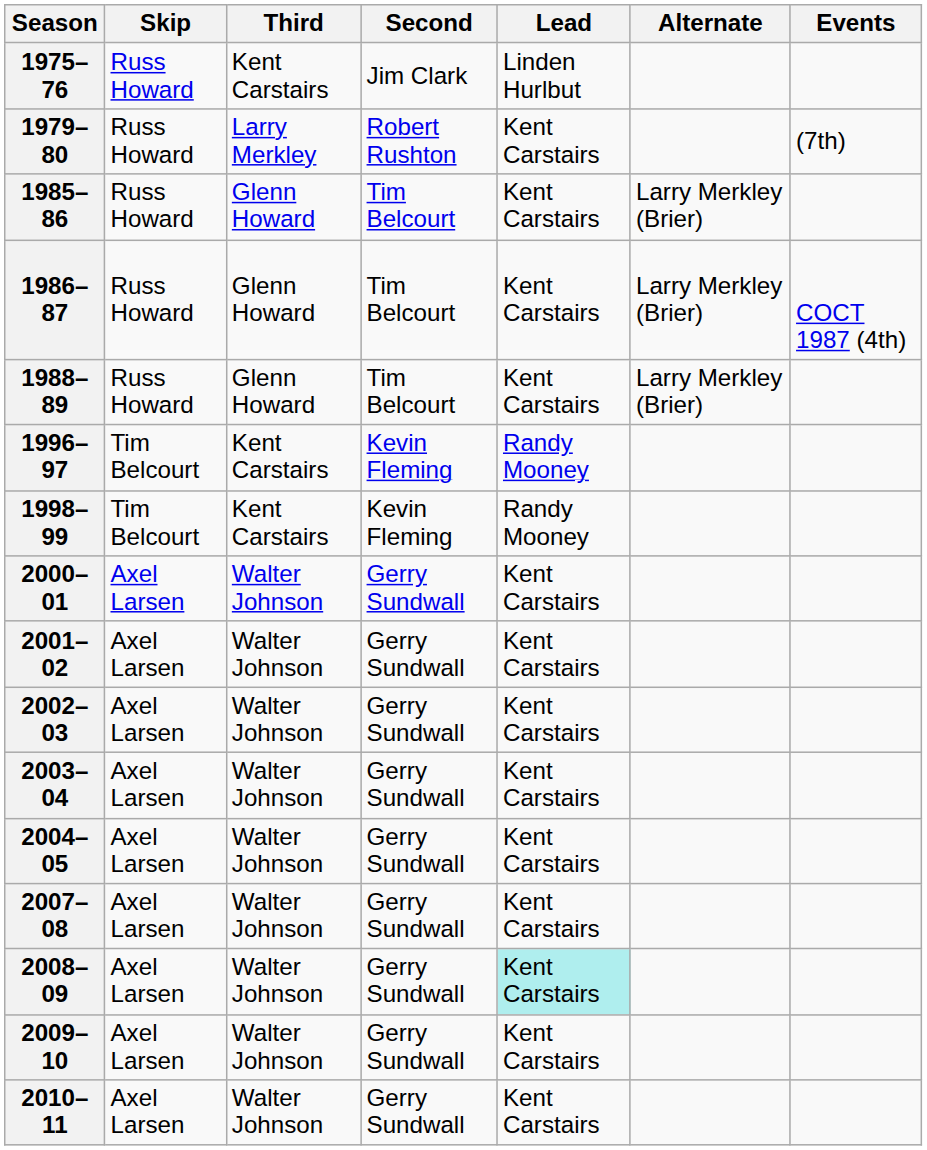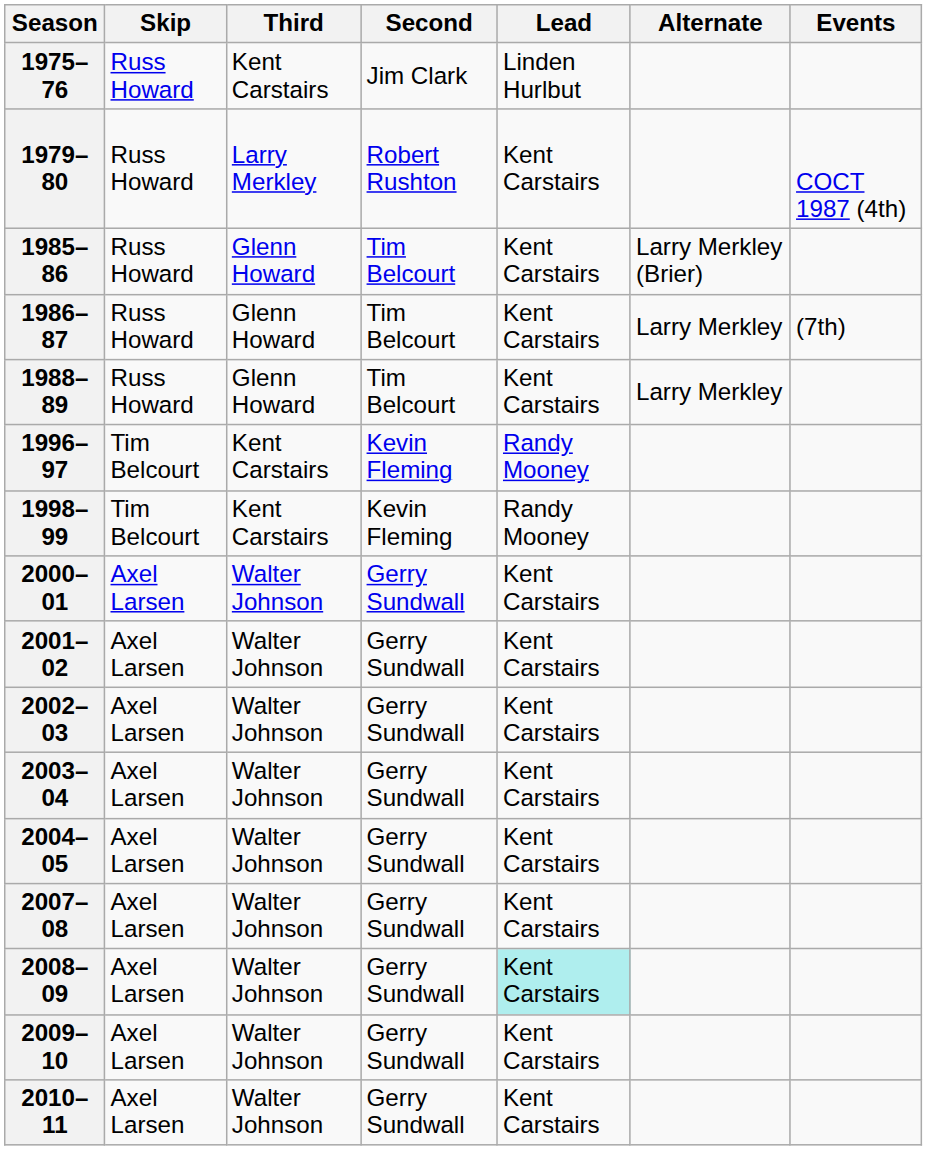 <table class="wikitable">
 <tr>
 <th scope="col">Season</th>
 <th scope="col">Skip</th>
 <th scope="col">Third</th>
 <th scope="col">Second</th>
 <th scope="col">Lead</th>
 <th scope="col">Alternate</th>
 <th scope="col">Events</th>
 </tr>
 <tr>
 <th scope="row">1975–76</th>
 <td><a href='#'>Russ Howard</a></td>
 <td>Kent Carstairs</td>
 <td>Jim Clark</td>
 <td>Linden Hurlbut</td>
 <td></td>
 <td></td>
 </tr>
 <tr>
 <th scope="row">1979–80</th>
 <td>Russ Howard</td>
 <td><a href='#'>Larry Merkley</a></td>
 <td><a href='#'>Robert Rushton</a></td>
 <td>Kent Carstairs</td>
 <td></td>
-<td> (7th)</td>
+<td> <br> <br><a href='#'>COCT 1987</a> (4th)</td>
 </tr>
 <tr>
 <th scope="row">1985–86</th>
 <td>Russ Howard</td>
 <td><a href='#'>Glenn Howard</a></td>
 <td><a href='#'>Tim Belcourt</a></td>
 <td>Kent Carstairs</td>
 <td>Larry Merkley (Brier)</td>
 <td> </td>
 </tr>
 <tr>
 <th scope="row">1986–87</th>
 <td>Russ Howard</td>
 <td>Glenn Howard</td>
 <td>Tim Belcourt</td>
 <td>Kent Carstairs</td>
-<td>Larry Merkley (Brier)</td>
-<td> <br> <br><a href='#'>COCT 1987</a> (4th)</td>
+<td>Larry Merkley</td>
+<td> (7th)</td>
 </tr>
 <tr>
 <th scope="row">1988–89</th>
 <td>Russ Howard</td>
 <td>Glenn Howard</td>
 <td>Tim Belcourt</td>
 <td>Kent Carstairs</td>
-<td>Larry Merkley (Brier)</td>
+<td>Larry Merkley</td>
 <td> </td>
 </tr>
 <tr>
 <th scope="row">1996–97</th>
 <td>Tim Belcourt</td>
 <td>Kent Carstairs</td>
 <td><a href='#'>Kevin Fleming</a></td>
 <td><a href='#'>Randy Mooney</a></td>
 <td></td>
 <td></td>
 </tr>
 <tr>
 <th scope="row">1998–99</th>
 <td>Tim Belcourt</td>
 <td>Kent Carstairs</td>
 <td>Kevin Fleming</td>
 <td>Randy Mooney</td>
 <td></td>
 <td></td>
 </tr>
 <tr>
 <th scope="row">2000–01</th>
 <td><a href='#'>Axel Larsen</a></td>
 <td><a href='#'>Walter Johnson</a></td>
 <td><a href='#'>Gerry Sundwall</a></td>
 <td>Kent Carstairs</td>
 <td></td>
 <td></td>
 </tr>
 <tr>
 <th scope="row">2001–02</th>
 <td>Axel Larsen</td>
 <td>Walter Johnson</td>
 <td>Gerry Sundwall</td>
 <td>Kent Carstairs</td>
 <td></td>
 <td></td>
 </tr>
 <tr>
 <th scope="row">2002–03</th>
 <td>Axel Larsen</td>
 <td>Walter Johnson</td>
 <td>Gerry Sundwall</td>
 <td>Kent Carstairs</td>
 <td></td>
 <td></td>
 </tr>
 <tr>
 <th scope="row">2003–04</th>
 <td>Axel Larsen</td>
 <td>Walter Johnson</td>
 <td>Gerry Sundwall</td>
 <td>Kent Carstairs</td>
 <td></td>
 <td></td>
 </tr>
 <tr>
 <th scope="row">2004–05</th>
 <td>Axel Larsen</td>
 <td>Walter Johnson</td>
 <td>Gerry Sundwall</td>
 <td>Kent Carstairs</td>
 <td></td>
 <td></td>
 </tr>
 <tr>
 <th scope="row">2007–08</th>
 <td>Axel Larsen</td>
 <td>Walter Johnson</td>
 <td>Gerry Sundwall</td>
 <td>Kent Carstairs</td>
 <td></td>
 <td></td>
 </tr>
 <tr>
 <th scope="row">2008–09</th>
 <td>Axel Larsen</td>
 <td>Walter Johnson</td>
 <td>Gerry Sundwall</td>
 <td style="background: paleturquoise;">Kent Carstairs</td>
 <td></td>
 <td></td>
 </tr>
 <tr>
 <th scope="row">2009–10</th>
 <td>Axel Larsen</td>
 <td>Walter Johnson</td>
 <td>Gerry Sundwall</td>
 <td>Kent Carstairs</td>
 <td></td>
 <td></td>
 </tr>
 <tr>
 <th scope="row">2010–11</th>
 <td>Axel Larsen</td>
 <td>Walter Johnson</td>
 <td>Gerry Sundwall</td>
 <td>Kent Carstairs</td>
 <td></td>
 <td></td>
 </tr>
 </table>
